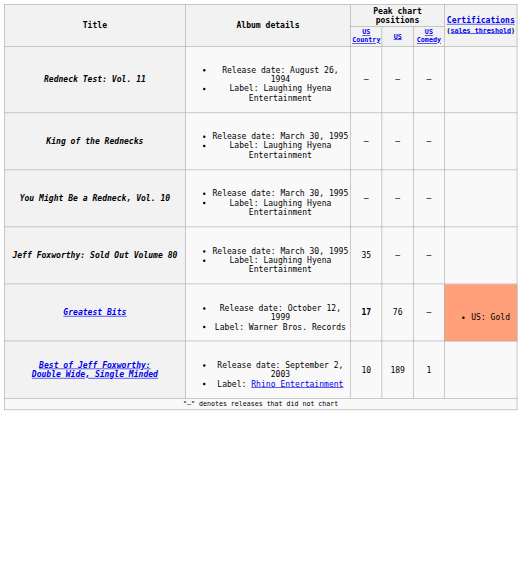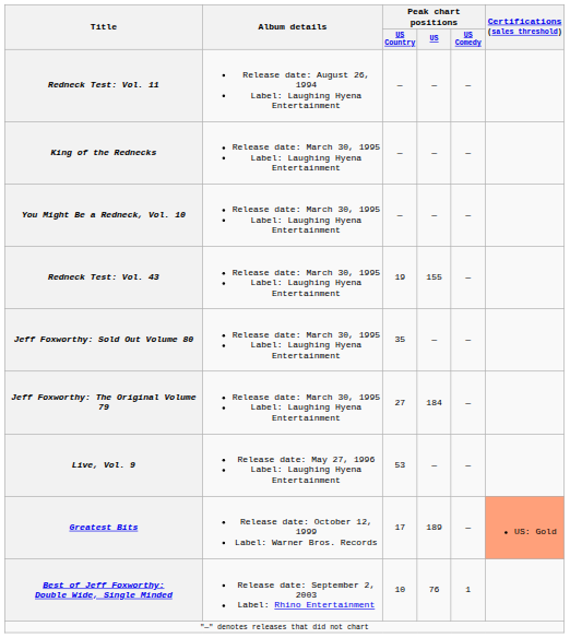 <table class="wikitable plainrowheaders" style="text-align:center;">
 <tr>
 <th rowspan="2" style="width:22em;">Title</th>
 <th rowspan="2" style="width:20em;">Album details</th>
 <th colspan="3">Peak chart positions</th>
 <th rowspan="2"><a href='#'>Certifications</a><br><small>(<a href='#'>sales threshold</a>)</small></th>
 </tr>
 <tr style="font-size: smaller">
 <th style="width:45px"><a href='#'>US Country</a><br></th>
 <th style="width:45px"><a href='#'>US</a><br></th>
 <th style="width:45px"><a href='#'>US Comedy</a><br></th>
 </tr>
 <tr>
 <th scope="row"><em>Redneck Test: Vol. 11</em></th>
 <td><br><ul><li>Release date: August 26, 1994</li><li>Label: Laughing Hyena Entertainment</li></ul></td>
 <td>—</td>
 <td>—</td>
 <td>—</td>
 <td></td>
 </tr>
 <tr>
 <th scope="row"><em>King of the Rednecks</em></th>
 <td><br><ul><li>Release date: March 30, 1995</li><li>Label: Laughing Hyena Entertainment</li></ul></td>
 <td>—</td>
 <td>—</td>
 <td>—</td>
 <td></td>
 </tr>
 <tr>
 <th scope="row"><em>You Might Be a Redneck, Vol. 10</em></th>
 <td><br><ul><li>Release date: March 30, 1995</li><li>Label: Laughing Hyena Entertainment</li></ul></td>
 <td>—</td>
 <td>—</td>
 <td>—</td>
 <td></td>
 </tr>
 <tr>
+<th scope="row"><em>Redneck Test: Vol. 43</em></th>
+<td><br><ul><li>Release date: March 30, 1995</li><li>Label: Laughing Hyena Entertainment</li></ul></td>
+<td>19</td>
+<td>155</td>
+<td>—</td>
+<td></td>
+</tr>
+<tr>
 <th scope="row"><em>Jeff Foxworthy: Sold Out Volume 80</em></th>
 <td><br><ul><li>Release date: March 30, 1995</li><li>Label: Laughing Hyena Entertainment</li></ul></td>
 <td>35</td>
 <td>—</td>
 <td>—</td>
 <td></td>
 </tr>
 <tr>
+<th scope="row"><em>Jeff Foxworthy: The Original Volume 79</em></th>
+<td><br><ul><li>Release date: March 30, 1995</li><li>Label: Laughing Hyena Entertainment</li></ul></td>
+<td>27</td>
+<td>184</td>
+<td>—</td>
+<td></td>
+</tr>
+<tr>
+<th scope="row"><em>Live, Vol. 9</em></th>
+<td><br><ul><li>Release date: May 27, 1996</li><li>Label: Laughing Hyena Entertainment</li></ul></td>
+<td>53</td>
+<td>—</td>
+<td>—</td>
+<td></td>
+</tr>
+<tr>
 <th scope="row"><em><a href='#'>Greatest Bits</a></em></th>
 <td><br><ul><li>Release date: October 12, 1999</li><li>Label: Warner Bros. Records</li></ul></td>
-<td><strong>17</strong></td>
-<td>76</td>
+<td>17</td>
+<td>189</td>
 <td>—</td>
 <td style="background: lightsalmon; text-align:left"><br><ul><li>US: Gold</li></ul></td>
 </tr>
 <tr>
 <th scope="row"><em><a href='#'>Best of Jeff Foxworthy:<br>Double Wide, Single Minded</a></em></th>
 <td><br><ul><li>Release date: September 2, 2003</li><li>Label: <a href='#'>Rhino Entertainment</a></li></ul></td>
 <td>10</td>
-<td>189</td>
+<td>76</td>
 <td>1</td>
 <td></td>
 </tr>
 <tr>
 <td colspan="6" style="font-size:8pt">"—" denotes releases that did not chart</td>
 </tr>
 </table>
